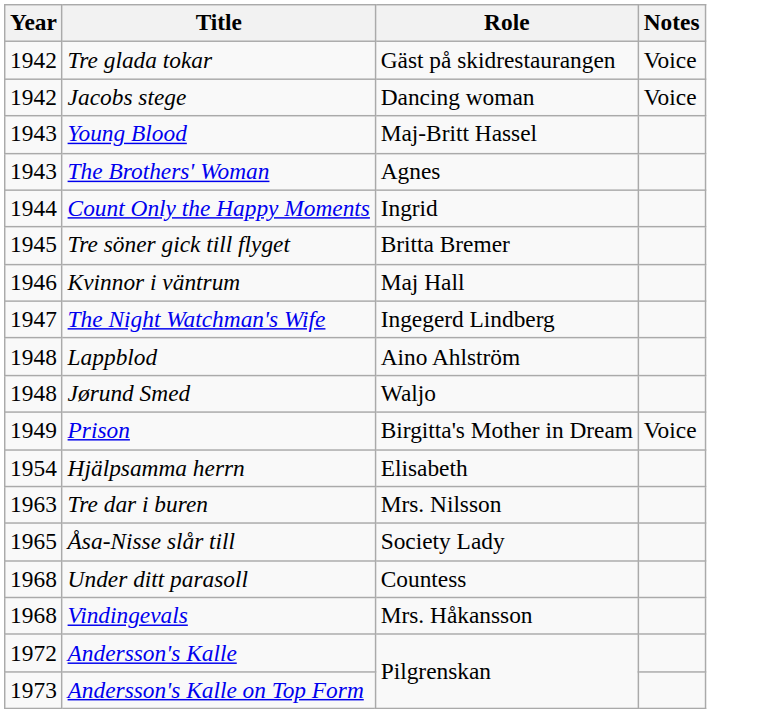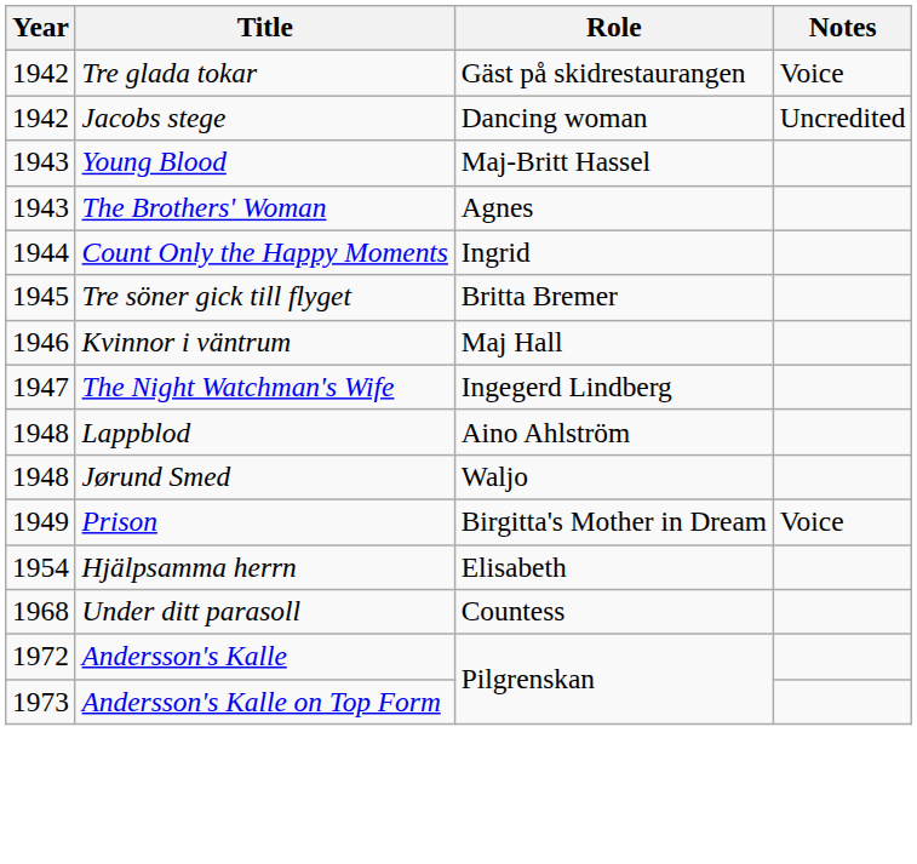 <table class="wikitable sortable">
 <tr>
 <th>Year</th>
 <th>Title</th>
 <th>Role</th>
 <th class="unsortable">Notes</th>
 </tr>
 <tr>
 <td>1942</td>
 <td><em>Tre glada tokar</em></td>
 <td>Gäst på skidrestaurangen</td>
 <td>Voice</td>
 </tr>
 <tr>
 <td>1942</td>
 <td><em>Jacobs stege</em></td>
 <td>Dancing woman</td>
-<td>Voice</td>
+<td>Uncredited</td>
 </tr>
 <tr>
 <td>1943</td>
 <td><em><a href='#'>Young Blood</a></em></td>
 <td>Maj-Britt Hassel</td>
 <td></td>
 </tr>
 <tr>
 <td>1943</td>
 <td><em><a href='#'>The Brothers' Woman</a></em></td>
 <td>Agnes</td>
 <td></td>
 </tr>
 <tr>
 <td>1944</td>
 <td><em><a href='#'>Count Only the Happy Moments</a></em></td>
 <td>Ingrid</td>
 <td></td>
 </tr>
 <tr>
 <td>1945</td>
 <td><em>Tre söner gick till flyget</em></td>
 <td>Britta Bremer</td>
 <td></td>
 </tr>
 <tr>
 <td>1946</td>
 <td><em>Kvinnor i väntrum</em></td>
 <td>Maj Hall</td>
 <td></td>
 </tr>
 <tr>
 <td>1947</td>
 <td><em><a href='#'>The Night Watchman's Wife</a></em></td>
 <td>Ingegerd Lindberg</td>
 <td></td>
 </tr>
 <tr>
 <td>1948</td>
 <td><em>Lappblod</em></td>
 <td>Aino Ahlström</td>
 <td></td>
 </tr>
 <tr>
 <td>1948</td>
 <td><em>Jørund Smed</em></td>
 <td>Waljo</td>
 <td></td>
 </tr>
 <tr>
 <td>1949</td>
 <td><em><a href='#'>Prison</a></em></td>
 <td>Birgitta's Mother in Dream</td>
 <td>Voice</td>
 </tr>
 <tr>
 <td>1954</td>
 <td><em>Hjälpsamma herrn</em></td>
 <td>Elisabeth</td>
 <td></td>
 </tr>
 <tr>
-<td>1963</td>
-<td><em>Tre dar i buren</em></td>
-<td>Mrs. Nilsson</td>
-<td></td>
-</tr>
-<tr>
-<td>1965</td>
-<td><em>Åsa-Nisse slår till</em></td>
-<td>Society Lady</td>
-<td></td>
-</tr>
-<tr>
 <td>1968</td>
 <td><em>Under ditt parasoll</em></td>
 <td>Countess</td>
-<td></td>
-</tr>
-<tr>
-<td>1968</td>
-<td><em><a href='#'>Vindingevals</a></em></td>
-<td>Mrs. Håkansson</td>
 <td></td>
 </tr>
 <tr>
 <td>1972</td>
 <td><em><a href='#'>Andersson's Kalle</a></em></td>
 <td rowspan="2">Pilgrenskan</td>
 <td></td>
 </tr>
 <tr>
 <td>1973</td>
 <td><em><a href='#'>Andersson's Kalle on Top Form</a></em></td>
 <td></td>
 </tr>
 </table>
